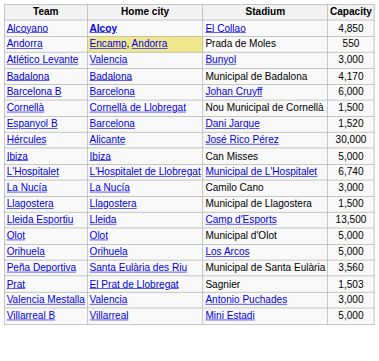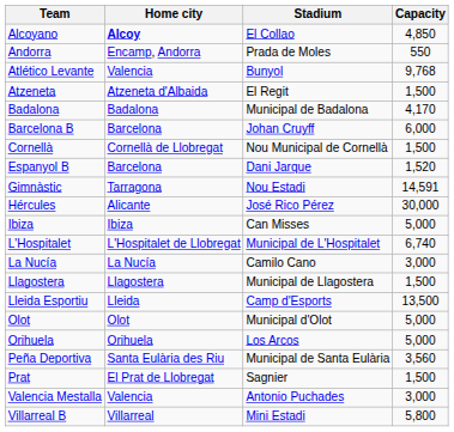 <table class="wikitable sortable">
 <tr>
 <th>Team</th>
 <th>Home city</th>
 <th>Stadium</th>
 <th>Capacity</th>
 </tr>
 <tr>
 <td><a href='#'>Alcoyano</a></td>
 <td><strong><a href='#'>Alcoy</a></strong></td>
 <td><a href='#'>El Collao</a></td>
 <td align=center>4,850</td>
 </tr>
 <tr>
 <td><a href='#'>Andorra</a></td>
-<td style="background: khaki;"> <a href='#'>Encamp</a>, <a href='#'>Andorra</a></td>
+<td> <a href='#'>Encamp</a>, <a href='#'>Andorra</a></td>
 <td>Prada de Moles</td>
 <td align=center>550</td>
 </tr>
 <tr>
 <td><a href='#'>Atlético Levante</a></td>
 <td><a href='#'>Valencia</a></td>
 <td><a href='#'>Bunyol</a></td>
-<td align=center>3,000</td>
+<td align=center>9,768</td>
+</tr>
+<tr>
+<td><a href='#'>Atzeneta</a></td>
+<td><a href='#'>Atzeneta d'Albaida</a></td>
+<td>El Regit</td>
+<td align=center>1,500</td>
 </tr>
 <tr>
 <td><a href='#'>Badalona</a></td>
 <td><a href='#'>Badalona</a></td>
 <td>Municipal de Badalona</td>
 <td align=center>4,170</td>
 </tr>
 <tr>
 <td><a href='#'>Barcelona B</a></td>
 <td><a href='#'>Barcelona</a></td>
 <td><a href='#'>Johan Cruyff</a></td>
 <td align=center>6,000</td>
 </tr>
 <tr>
 <td><a href='#'>Cornellà</a></td>
 <td><a href='#'>Cornellà de Llobregat</a></td>
 <td>Nou Municipal de Cornellà</td>
 <td align=center>1,500</td>
 </tr>
 <tr>
 <td><a href='#'>Espanyol B</a></td>
 <td><a href='#'>Barcelona</a></td>
 <td><a href='#'>Dani Jarque</a></td>
 <td align=center>1,520</td>
+</tr>
+<tr>
+<td><a href='#'>Gimnàstic</a></td>
+<td><a href='#'>Tarragona</a></td>
+<td><a href='#'>Nou Estadi</a></td>
+<td align="center">14,591</td>
 </tr>
 <tr>
 <td><a href='#'>Hércules</a></td>
 <td><a href='#'>Alicante</a></td>
 <td><a href='#'>José Rico Pérez</a></td>
 <td align=center>30,000</td>
 </tr>
 <tr>
 <td><a href='#'>Ibiza</a></td>
 <td><a href='#'>Ibiza</a></td>
 <td>Can Misses</td>
 <td align=center>5,000</td>
 </tr>
 <tr>
 <td><a href='#'>L'Hospitalet</a></td>
 <td><a href='#'>L'Hospitalet de Llobregat</a></td>
 <td><a href='#'>Municipal de L'Hospitalet</a></td>
 <td align=center>6,740</td>
 </tr>
 <tr>
 <td><a href='#'>La Nucía</a></td>
 <td><a href='#'>La Nucía</a></td>
 <td>Camilo Cano</td>
 <td align=center>3,000</td>
 </tr>
 <tr>
 <td><a href='#'>Llagostera</a></td>
 <td><a href='#'>Llagostera</a></td>
 <td>Municipal de Llagostera</td>
 <td align=center>1,500</td>
 </tr>
 <tr>
 <td><a href='#'>Lleida Esportiu</a></td>
 <td><a href='#'>Lleida</a></td>
 <td><a href='#'>Camp d'Esports</a></td>
 <td align=center>13,500</td>
 </tr>
 <tr>
 <td><a href='#'>Olot</a></td>
 <td><a href='#'>Olot</a></td>
 <td>Municipal d'Olot</td>
 <td align=center>5,000</td>
 </tr>
 <tr>
 <td><a href='#'>Orihuela</a></td>
 <td><a href='#'>Orihuela</a></td>
 <td><a href='#'>Los Arcos</a></td>
 <td align=center>5,000</td>
 </tr>
 <tr>
 <td><a href='#'>Peña Deportiva</a></td>
 <td><a href='#'>Santa Eulària des Riu</a></td>
 <td>Municipal de Santa Eulària</td>
 <td align=center>3,560</td>
 </tr>
 <tr>
 <td><a href='#'>Prat</a></td>
 <td><a href='#'>El Prat de Llobregat</a></td>
 <td>Sagnier</td>
-<td align=center>1,503</td>
+<td align=center>1,500</td>
 </tr>
 <tr>
 <td><a href='#'>Valencia Mestalla</a></td>
 <td><a href='#'>Valencia</a></td>
 <td><a href='#'>Antonio Puchades</a></td>
 <td align=center>3,000</td>
 </tr>
 <tr>
 <td><a href='#'>Villarreal B</a></td>
 <td><a href='#'>Villarreal</a></td>
 <td><a href='#'>Mini Estadi</a></td>
-<td align=center>5,000</td>
+<td align=center>5,800</td>
 </tr>
 </table>
